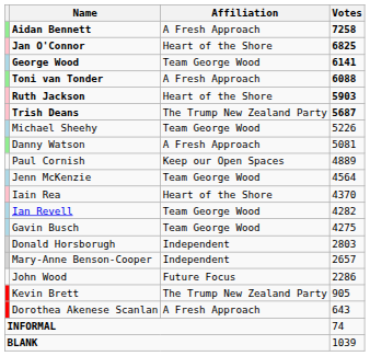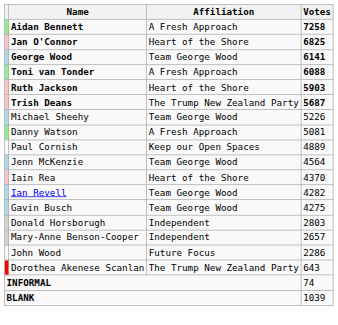 <table class="wikitable">
 <tr>
 <th></th>
 <th>Name</th>
 <th>Affiliation</th>
 <th>Votes</th>
 </tr>
 <tr>
 <td bgcolor="lightgreen"></td>
 <td><strong>Aidan Bennett</strong></td>
 <td>A Fresh Approach</td>
 <td><strong>7258</strong></td>
 </tr>
 <tr>
 <td bgcolor="pink"></td>
 <td><strong>Jan O'Connor</strong></td>
 <td>Heart of the Shore</td>
 <td><strong>6825</strong></td>
 </tr>
 <tr>
 <td bgcolor="lightblue"></td>
 <td><strong>George Wood</strong></td>
 <td>Team George Wood</td>
 <td><strong>6141</strong></td>
 </tr>
 <tr>
 <td bgcolor="lightgreen"></td>
 <td><strong>Toni van Tonder</strong></td>
 <td>A Fresh Approach</td>
 <td><strong>6088</strong></td>
 </tr>
 <tr>
 <td bgcolor="pink"></td>
 <td><strong>Ruth Jackson</strong></td>
 <td>Heart of the Shore</td>
 <td><strong>5903</strong></td>
 </tr>
 <tr>
 <td bgcolor="pink"></td>
 <td><strong>Trish Deans</strong></td>
 <td>The Trump New Zealand Party</td>
 <td><strong>5687</strong></td>
 </tr>
 <tr>
 <td bgcolor="lightblue"></td>
 <td>Michael Sheehy</td>
 <td>Team George Wood</td>
 <td>5226</td>
 </tr>
 <tr>
 <td bgcolor="lightgreen"></td>
 <td>Danny Watson</td>
 <td>A Fresh Approach</td>
 <td>5081</td>
 </tr>
 <tr>
 <td></td>
 <td>Paul Cornish</td>
 <td>Keep our Open Spaces</td>
 <td>4889</td>
 </tr>
 <tr>
 <td bgcolor="lightblue"></td>
 <td>Jenn McKenzie</td>
 <td>Team George Wood</td>
 <td>4564</td>
 </tr>
 <tr>
 <td bgcolor="pink"></td>
 <td>Iain Rea</td>
 <td>Heart of the Shore</td>
 <td>4370</td>
 </tr>
 <tr>
 <td bgcolor="lightblue"></td>
 <td><a href='#'>Ian Revell</a></td>
 <td>Team George Wood</td>
 <td>4282</td>
 </tr>
 <tr>
 <td bgcolor="lightblue"></td>
 <td>Gavin Busch</td>
 <td>Team George Wood</td>
 <td>4275</td>
 </tr>
 <tr>
 <td bgcolor="lightgrey"></td>
 <td>Donald Horsborugh</td>
 <td>Independent</td>
 <td>2803</td>
 </tr>
 <tr>
 <td bgcolor="lightgrey"></td>
 <td>Mary-Anne Benson-Cooper</td>
 <td>Independent</td>
 <td>2657</td>
 </tr>
 <tr>
 <td></td>
 <td>John Wood</td>
 <td>Future Focus</td>
 <td>2286</td>
 </tr>
 <tr>
 <td bgcolor="red"></td>
-<td>Kevin Brett</td>
+<td>Dorothea Akenese Scanlan</td>
 <td>The Trump New Zealand Party</td>
-<td>905</td>
-</tr>
-<tr>
-<td bgcolor="red"></td>
-<td>Dorothea Akenese Scanlan</td>
-<td>A Fresh Approach</td>
 <td>643</td>
 </tr>
 <tr>
 <td colspan="3"><strong>INFORMAL</strong></td>
 <td>74</td>
 </tr>
 <tr>
 <td colspan="3"><strong>BLANK</strong></td>
 <td>1039</td>
 </tr>
 </table>
